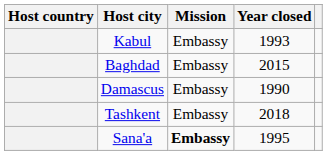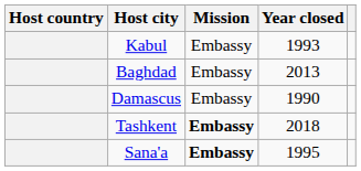 <table class="wikitable plainrowheaders" style="text-align:center;">
 <tr>
 <th scope="col">Host country</th>
 <th scope="col">Host city</th>
 <th scope="col">Mission</th>
 <th scope="col">Year closed</th>
 <th scope="col"></th>
 </tr>
 <tr>
 <th scope="row"></th>
 <td><a href='#'>Kabul</a></td>
 <td>Embassy</td>
 <td>1993</td>
 <td></td>
 </tr>
 <tr>
 <th scope="row"></th>
 <td><a href='#'>Baghdad</a></td>
 <td>Embassy</td>
-<td>2015</td>
+<td>2013</td>
 <td></td>
 </tr>
 <tr>
 <th scope="row"></th>
 <td><a href='#'>Damascus</a></td>
 <td>Embassy</td>
 <td>1990</td>
 <td></td>
 </tr>
 <tr>
 <th scope="row"></th>
 <td><a href='#'>Tashkent</a></td>
-<td>Embassy</td>
+<td><strong>Embassy</strong></td>
 <td>2018</td>
 <td></td>
 </tr>
 <tr>
 <th scope="row"></th>
 <td><a href='#'>Sana'a</a></td>
 <td><strong>Embassy</strong></td>
 <td>1995</td>
 <td></td>
 </tr>
 </table>
